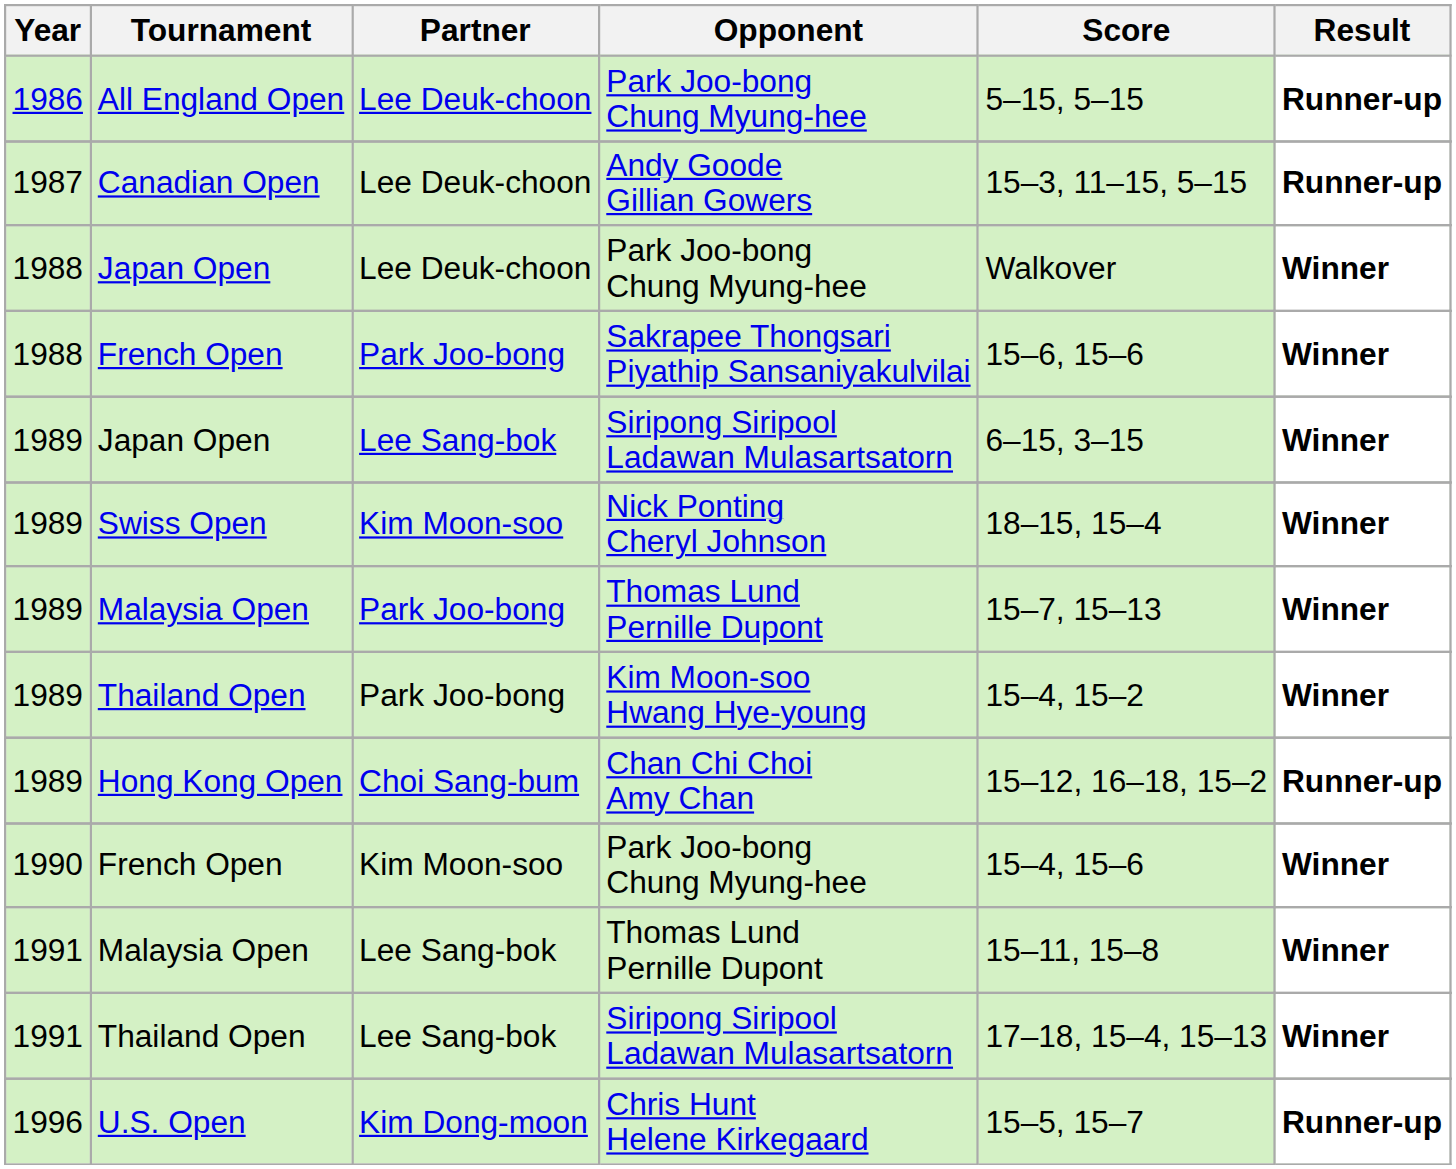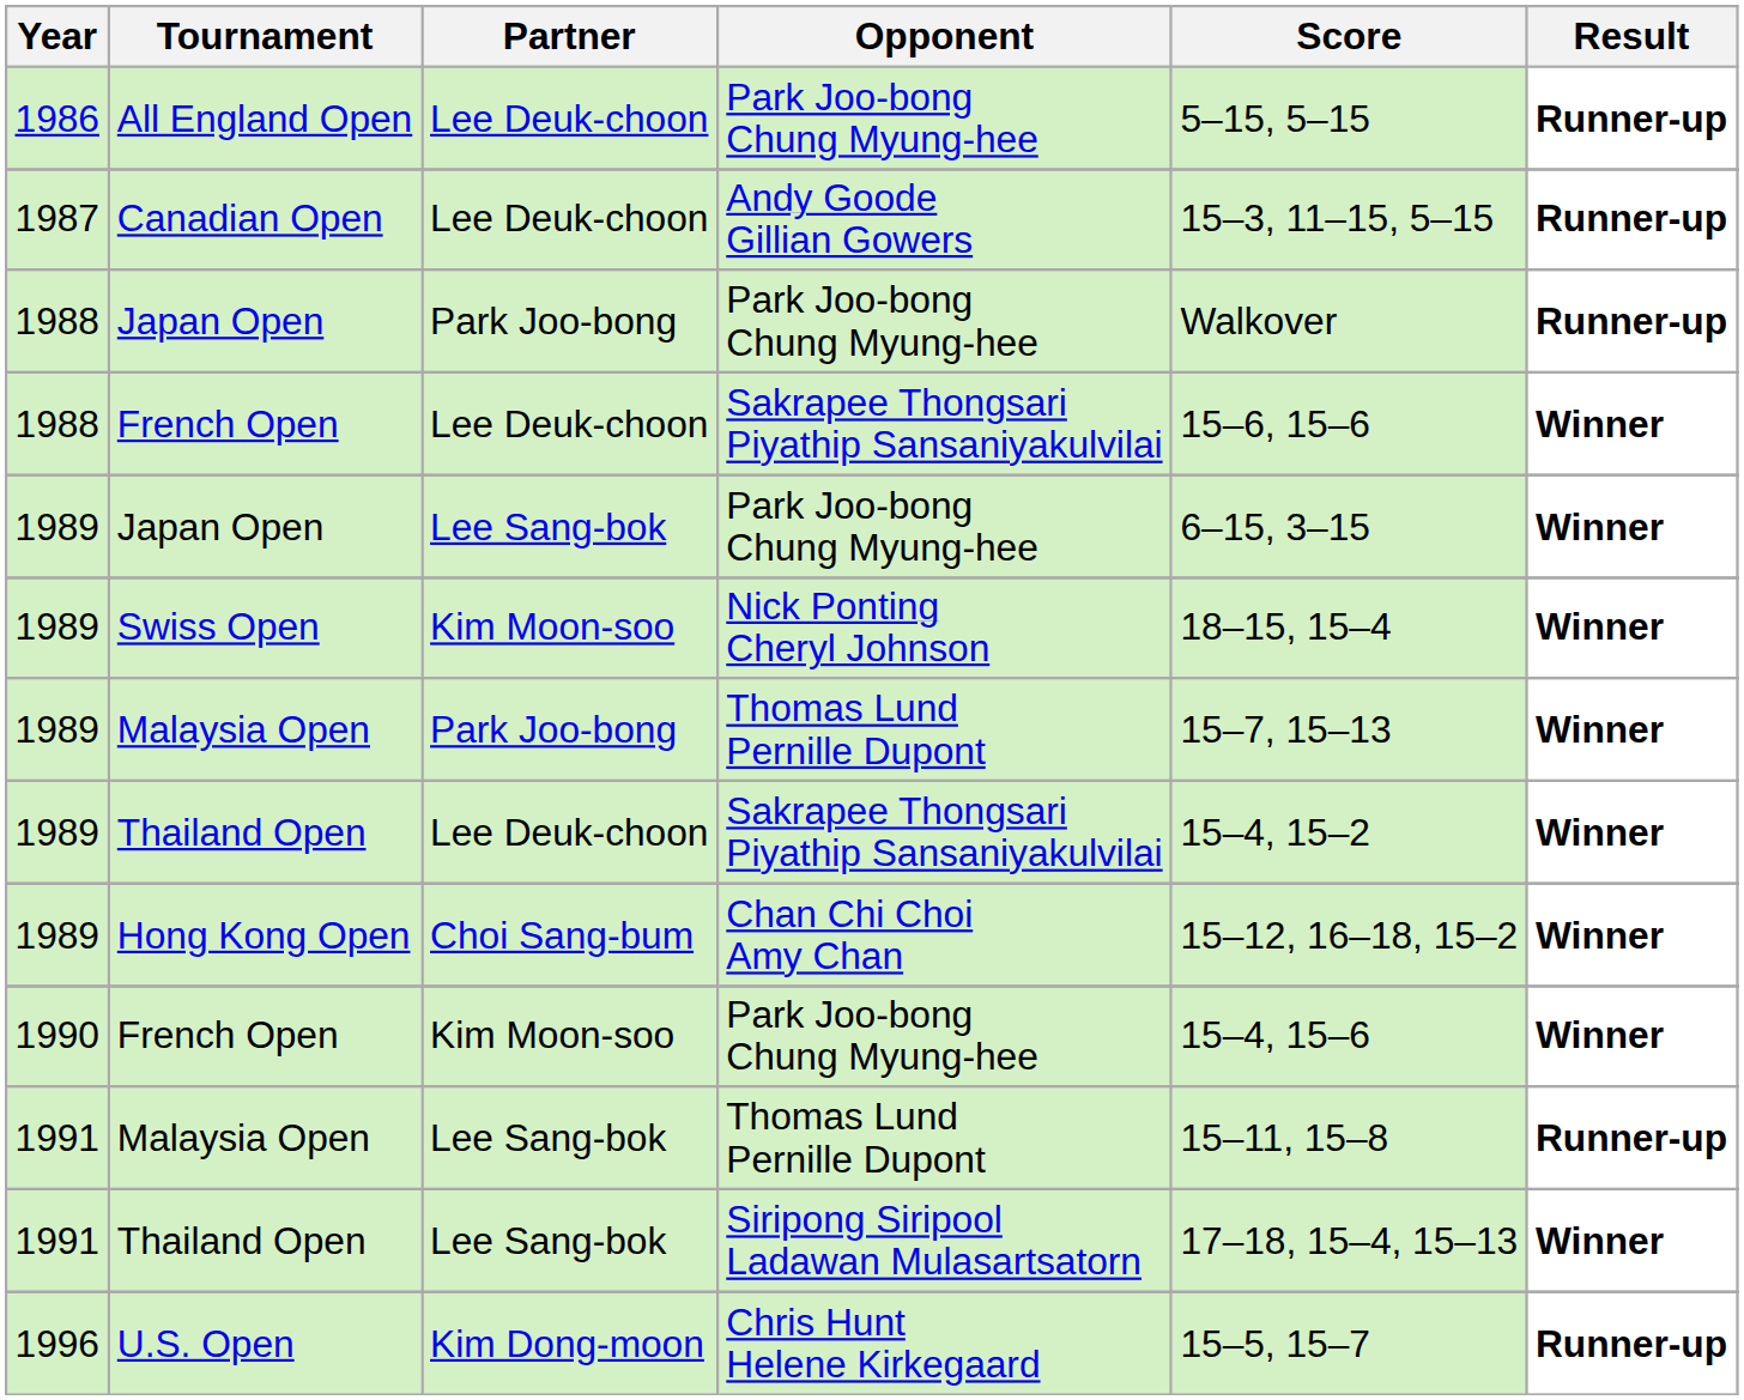 <table class="sortable wikitable" style="font-size: 90%;">
 <tr>
 <th>Year</th>
 <th>Tournament</th>
 <th>Partner</th>
 <th>Opponent</th>
 <th>Score</th>
 <th>Result</th>
 </tr>
 <tr style="background:#D4F1C5">
 <td align="center"><a href='#'>1986</a></td>
 <td align="left"><a href='#'>All England Open</a></td>
 <td align="left"> <a href='#'>Lee Deuk-choon</a></td>
 <td align="left"> <a href='#'>Park Joo-bong</a> <br>  <a href='#'>Chung Myung-hee</a></td>
 <td align="left">5–15, 5–15</td>
 <td style="text-align:left; background:white"> <strong>Runner-up</strong></td>
 </tr>
 <tr>
 </tr>
 <tr style="background:#D4F1C5">
 <td align="center">1987</td>
 <td align="left"><a href='#'>Canadian Open</a></td>
 <td align="left"> Lee Deuk-choon</td>
 <td align="left"> <a href='#'>Andy Goode</a> <br>  <a href='#'>Gillian Gowers</a></td>
 <td align="left">15–3, 11–15, 5–15</td>
 <td style="text-align:left; background:white"> <strong>Runner-up</strong></td>
 </tr>
 <tr>
 </tr>
 <tr style="background:#D4F1C5">
 <td align="center">1988</td>
 <td align="left"><a href='#'>Japan Open</a></td>
-<td align="left"> Lee Deuk-choon</td>
+<td align="left"> Park Joo-bong</td>
 <td align="left"> Park Joo-bong <br>  Chung Myung-hee</td>
 <td align="left">Walkover</td>
-<td style="text-align:left; background:white"> <strong>Winner</strong></td>
+<td style="text-align:left; background:white"> <strong>Runner-up</strong></td>
 </tr>
 <tr>
 </tr>
 <tr style="background:#D4F1C5">
 <td align="center">1988</td>
 <td align="left"><a href='#'>French Open</a></td>
-<td align="left"> <a href='#'>Park Joo-bong</a></td>
+<td align="left"> Lee Deuk-choon</td>
 <td align="left"> <a href='#'>Sakrapee Thongsari</a> <br>  <a href='#'>Piyathip Sansaniyakulvilai</a></td>
 <td align="left">15–6, 15–6</td>
 <td style="text-align:left; background:white"> <strong>Winner</strong></td>
 </tr>
 <tr>
 </tr>
 <tr style="background:#D4F1C5">
 <td align="center">1989</td>
 <td align="left">Japan Open</td>
 <td align="left"> <a href='#'>Lee Sang-bok</a></td>
-<td align="left"> <a href='#'>Siripong Siripool</a> <br>  <a href='#'>Ladawan Mulasartsatorn</a></td>
+<td align="left"> Park Joo-bong <br>  Chung Myung-hee</td>
 <td align="left">6–15, 3–15</td>
 <td style="text-align:left; background:white"> <strong>Winner</strong></td>
 </tr>
 <tr>
 </tr>
 <tr style="background:#D4F1C5">
 <td align="center">1989</td>
 <td align="left"><a href='#'>Swiss Open</a></td>
 <td align="left"> <a href='#'>Kim Moon-soo</a></td>
 <td align="left"> <a href='#'>Nick Ponting</a> <br>  <a href='#'>Cheryl Johnson</a></td>
 <td align="left">18–15, 15–4</td>
 <td style="text-align:left; background:white"> <strong>Winner</strong></td>
 </tr>
 <tr>
 </tr>
 <tr style="background:#D4F1C5">
 <td align="center">1989</td>
 <td align="left"><a href='#'>Malaysia Open</a></td>
 <td align="left"> <a href='#'>Park Joo-bong</a></td>
 <td align="left"> <a href='#'>Thomas Lund</a> <br>  <a href='#'>Pernille Dupont</a></td>
 <td align="left">15–7, 15–13</td>
 <td style="text-align:left; background:white"> <strong>Winner</strong></td>
 </tr>
 <tr>
 </tr>
 <tr style="background:#D4F1C5">
 <td align="center">1989</td>
 <td align="left"><a href='#'>Thailand Open</a></td>
-<td align="left"> Park Joo-bong</td>
-<td align="left"> <a href='#'>Kim Moon-soo</a> <br>  <a href='#'>Hwang Hye-young</a></td>
+<td align="left"> Lee Deuk-choon</td>
+<td align="left"> <a href='#'>Sakrapee Thongsari</a> <br>  <a href='#'>Piyathip Sansaniyakulvilai</a></td>
 <td align="left">15–4, 15–2</td>
 <td style="text-align:left; background:white"> <strong>Winner</strong></td>
 </tr>
 <tr>
 </tr>
 <tr style="background:#D4F1C5">
 <td align="center">1989</td>
 <td align="left"><a href='#'>Hong Kong Open</a></td>
 <td align="left"> <a href='#'>Choi Sang-bum</a></td>
 <td align="left"> <a href='#'>Chan Chi Choi</a> <br>  <a href='#'>Amy Chan</a></td>
 <td align="left">15–12, 16–18, 15–2</td>
-<td style="text-align:left; background:white"> <strong>Runner-up</strong></td>
+<td style="text-align:left; background:white"> <strong>Winner</strong></td>
 </tr>
 <tr>
 </tr>
 <tr style="background:#D4F1C5">
 <td align="center">1990</td>
 <td align="left">French Open</td>
 <td align="left"> Kim Moon-soo</td>
 <td align="left"> Park Joo-bong <br>  Chung Myung-hee</td>
 <td align="left">15–4, 15–6</td>
 <td style="text-align:left; background:white"> <strong>Winner</strong></td>
 </tr>
 <tr>
 </tr>
 <tr style="background:#D4F1C5">
 <td align="center">1991</td>
 <td align="left">Malaysia Open</td>
 <td align="left"> Lee Sang-bok</td>
 <td align="left"> Thomas Lund <br>  Pernille Dupont</td>
 <td align="left">15–11, 15–8</td>
-<td style="text-align:left; background:white"> <strong>Winner</strong></td>
+<td style="text-align:left; background:white"> <strong>Runner-up</strong></td>
 </tr>
 <tr>
 </tr>
 <tr style="background:#D4F1C5">
 <td align="center">1991</td>
 <td align="left">Thailand Open</td>
 <td align="left"> Lee Sang-bok</td>
 <td align="left"> <a href='#'>Siripong Siripool</a> <br>  <a href='#'>Ladawan Mulasartsatorn</a></td>
 <td align="left">17–18, 15–4, 15–13</td>
 <td style="text-align:left; background:white"> <strong>Winner</strong></td>
 </tr>
 <tr>
 </tr>
 <tr style="background:#D4F1C5">
 <td align="center">1996</td>
 <td align="left"><a href='#'>U.S. Open</a></td>
 <td align="left"> <a href='#'>Kim Dong-moon</a></td>
 <td align="left"> <a href='#'>Chris Hunt</a> <br>  <a href='#'>Helene Kirkegaard</a></td>
 <td align="left">15–5, 15–7</td>
 <td style="text-align:left; background:white"> <strong>Runner-up</strong></td>
 </tr>
 </table>
